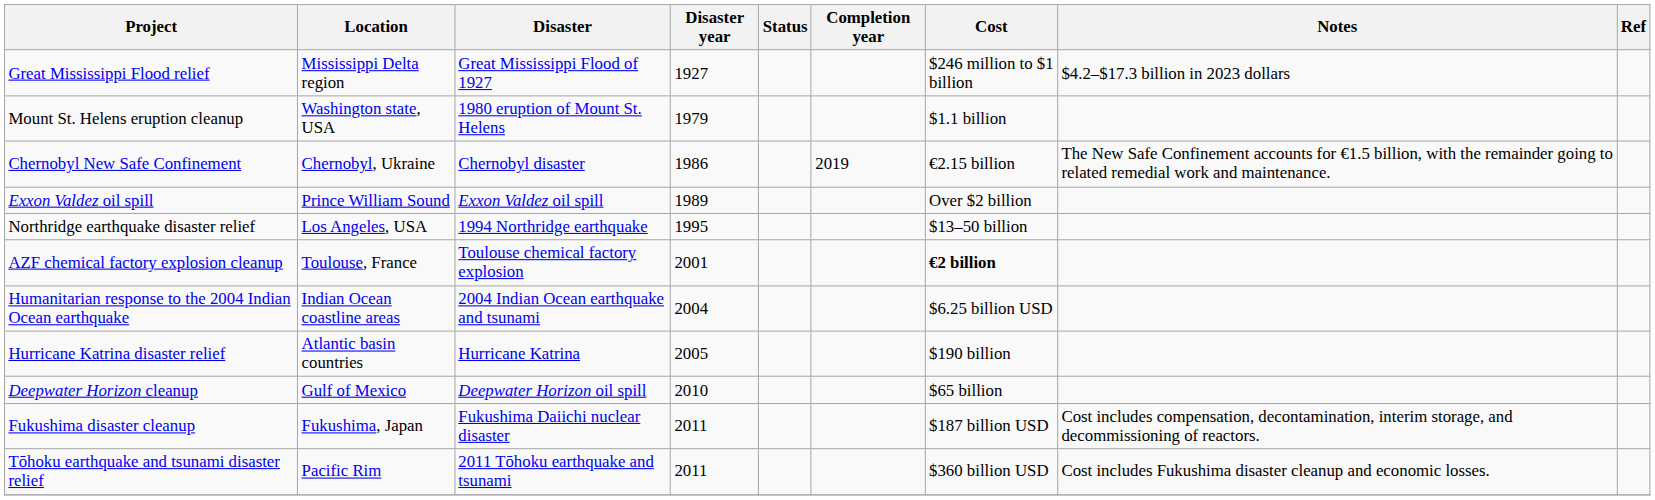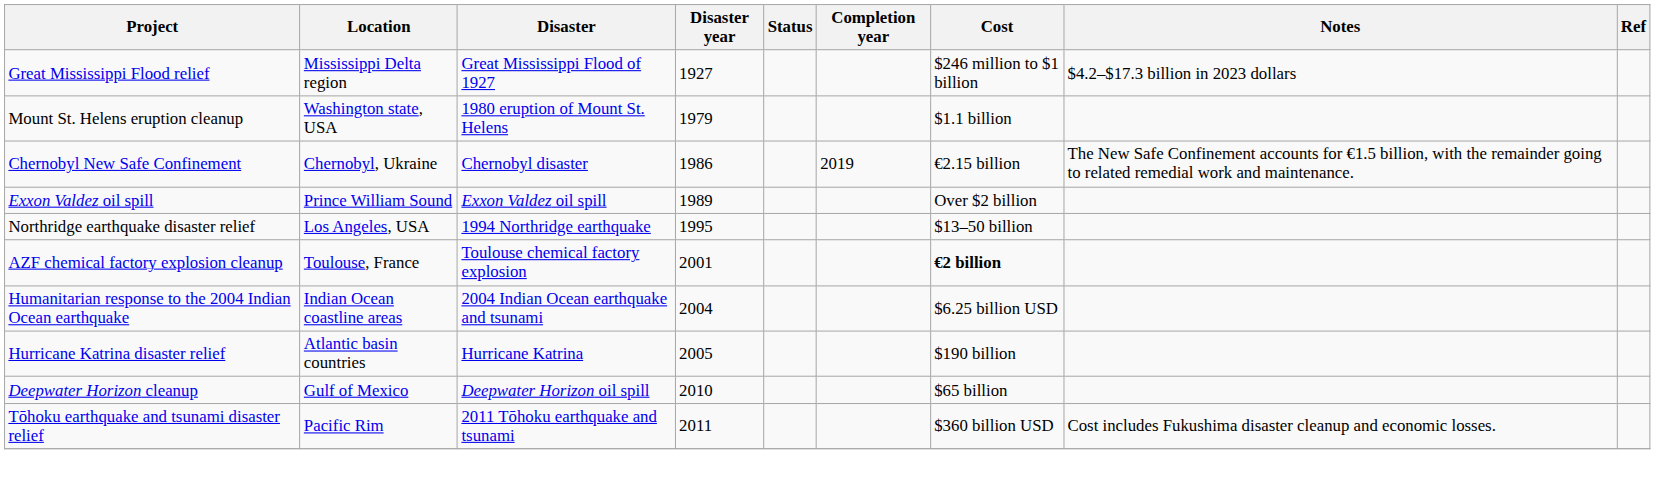 <table class="wikitable sortable">
 <tr>
 <th>Project</th>
 <th>Location</th>
 <th>Disaster</th>
 <th>Disaster year</th>
 <th>Status</th>
 <th>Completion year</th>
 <th>Cost</th>
 <th>Notes</th>
 <th>Ref</th>
 </tr>
 <tr>
 <td><a href='#'>Great Mississippi Flood relief</a></td>
 <td><a href='#'>Mississippi Delta</a> region</td>
 <td><a href='#'>Great Mississippi Flood of 1927</a></td>
 <td>1927</td>
 <td></td>
 <td></td>
 <td>$246 million to $1 billion</td>
 <td>$4.2–$17.3 billion in 2023 dollars</td>
 <td></td>
 </tr>
 <tr>
 <td>Mount St. Helens eruption cleanup</td>
 <td><a href='#'>Washington state</a>, USA</td>
 <td><a href='#'>1980 eruption of Mount St. Helens</a></td>
 <td>1979</td>
 <td></td>
 <td></td>
 <td>$1.1 billion</td>
 <td></td>
 <td></td>
 </tr>
 <tr>
 <td><a href='#'>Chernobyl New Safe Confinement</a></td>
 <td><a href='#'>Chernobyl</a>, Ukraine</td>
 <td><a href='#'>Chernobyl disaster</a></td>
 <td>1986</td>
 <td></td>
 <td>2019</td>
 <td>€2.15 billion</td>
 <td>The New Safe Confinement accounts for €1.5 billion, with the remainder going to related remedial work and maintenance.</td>
 <td></td>
 </tr>
 <tr>
 <td><a href='#'><em>Exxon Valdez</em> oil spill</a></td>
 <td><a href='#'>Prince William Sound</a></td>
 <td><a href='#'><em>Exxon Valdez</em> oil spill</a></td>
 <td>1989</td>
 <td></td>
 <td></td>
 <td>Over $2 billion</td>
 <td></td>
 <td></td>
 </tr>
 <tr>
 <td>Northridge earthquake disaster relief</td>
 <td><a href='#'>Los Angeles</a>, USA</td>
 <td><a href='#'>1994 Northridge earthquake</a></td>
 <td>1995</td>
 <td></td>
 <td></td>
 <td>$13–50 billion</td>
 <td></td>
 <td></td>
 </tr>
 <tr>
 <td><a href='#'>AZF chemical factory explosion cleanup</a></td>
 <td><a href='#'>Toulouse</a>, France</td>
 <td><a href='#'>Toulouse chemical factory explosion</a></td>
 <td>2001</td>
 <td></td>
 <td></td>
 <td><strong>€2 billion</strong></td>
 <td></td>
 <td></td>
 </tr>
 <tr>
 <td><a href='#'>Humanitarian response to the 2004 Indian Ocean earthquake</a></td>
 <td><a href='#'>Indian Ocean coastline areas</a></td>
 <td><a href='#'>2004 Indian Ocean earthquake and tsunami</a></td>
 <td>2004</td>
 <td></td>
 <td></td>
 <td>$6.25 billion USD</td>
 <td></td>
 <td></td>
 </tr>
 <tr>
 <td><a href='#'>Hurricane Katrina disaster relief</a></td>
 <td><a href='#'>Atlantic basin</a> countries</td>
 <td><a href='#'>Hurricane Katrina</a></td>
 <td>2005</td>
 <td></td>
 <td></td>
 <td>$190 billion</td>
 <td></td>
 <td></td>
 </tr>
 <tr>
 <td><a href='#'><em>Deepwater Horizon</em> cleanup</a></td>
 <td><a href='#'>Gulf of Mexico</a></td>
 <td><a href='#'><em>Deepwater Horizon</em> oil spill</a></td>
 <td>2010</td>
 <td></td>
 <td></td>
 <td>$65 billion</td>
 <td></td>
 <td></td>
 </tr>
 <tr>
-<td><a href='#'>Fukushima disaster cleanup</a></td>
-<td><a href='#'>Fukushima</a>, Japan</td>
-<td><a href='#'>Fukushima Daiichi nuclear disaster</a></td>
-<td>2011</td>
-<td></td>
-<td></td>
-<td>$187 billion USD</td>
-<td>Cost includes compensation, decontamination, interim storage, and decommissioning of reactors.</td>
-<td></td>
-</tr>
-<tr>
 <td><a href='#'>Tōhoku earthquake and tsunami disaster relief</a></td>
 <td><a href='#'>Pacific Rim</a></td>
 <td><a href='#'>2011 Tōhoku earthquake and tsunami</a></td>
 <td>2011</td>
 <td></td>
 <td></td>
 <td>$360 billion USD</td>
 <td>Cost includes Fukushima disaster cleanup and economic losses.</td>
 <td></td>
 </tr>
 <tr>
 </tr>
 </table>
